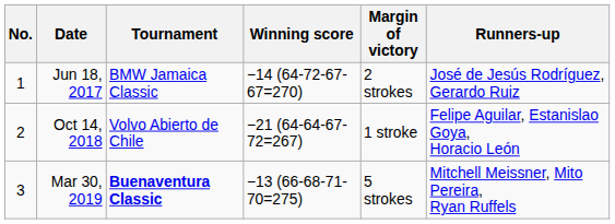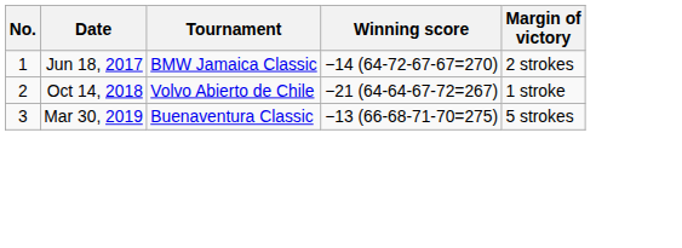 <table class="wikitable" style="font-size:95%;">
 <tr>
 <th>No.</th>
 <th>Date</th>
 <th>Tournament</th>
 <th>Winning score</th>
 <th>Margin of<br>victory</th>
-<th>Runners-up</th>
 </tr>
 <tr>
 <td align=center>1</td>
 <td align=right>Jun 18, <a href='#'>2017</a></td>
 <td><a href='#'>BMW Jamaica Classic</a></td>
 <td>−14 (64-72-67-67=270)</td>
 <td>2 strokes</td>
-<td> <a href='#'>José de Jesús Rodríguez</a>,  <a href='#'>Gerardo Ruiz</a></td>
 </tr>
 <tr>
 <td align=center>2</td>
 <td align=right>Oct 14, <a href='#'>2018</a></td>
 <td><a href='#'>Volvo Abierto de Chile</a></td>
 <td>−21 (64-64-67-72=267)</td>
 <td>1 stroke</td>
-<td> <a href='#'>Felipe Aguilar</a>,  <a href='#'>Estanislao Goya</a>,<br> <a href='#'>Horacio León</a></td>
 </tr>
 <tr>
 <td align=center>3</td>
 <td align=right>Mar 30, <a href='#'>2019</a></td>
-<td><strong><a href='#'>Buenaventura Classic</a></strong></td>
+<td><a href='#'>Buenaventura Classic</a></td>
 <td>−13 (66-68-71-70=275)</td>
 <td>5 strokes</td>
-<td> <a href='#'>Mitchell Meissner</a>,  <a href='#'>Mito Pereira</a>,<br> <a href='#'>Ryan Ruffels</a></td>
 </tr>
 </table>
